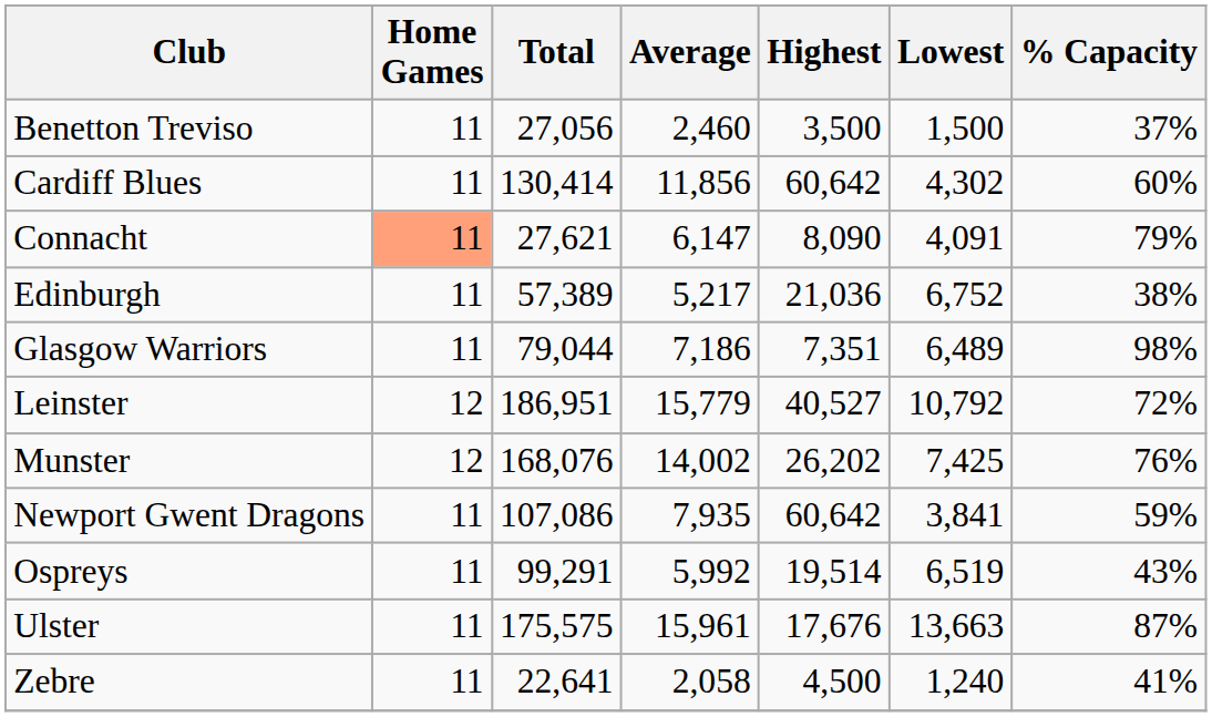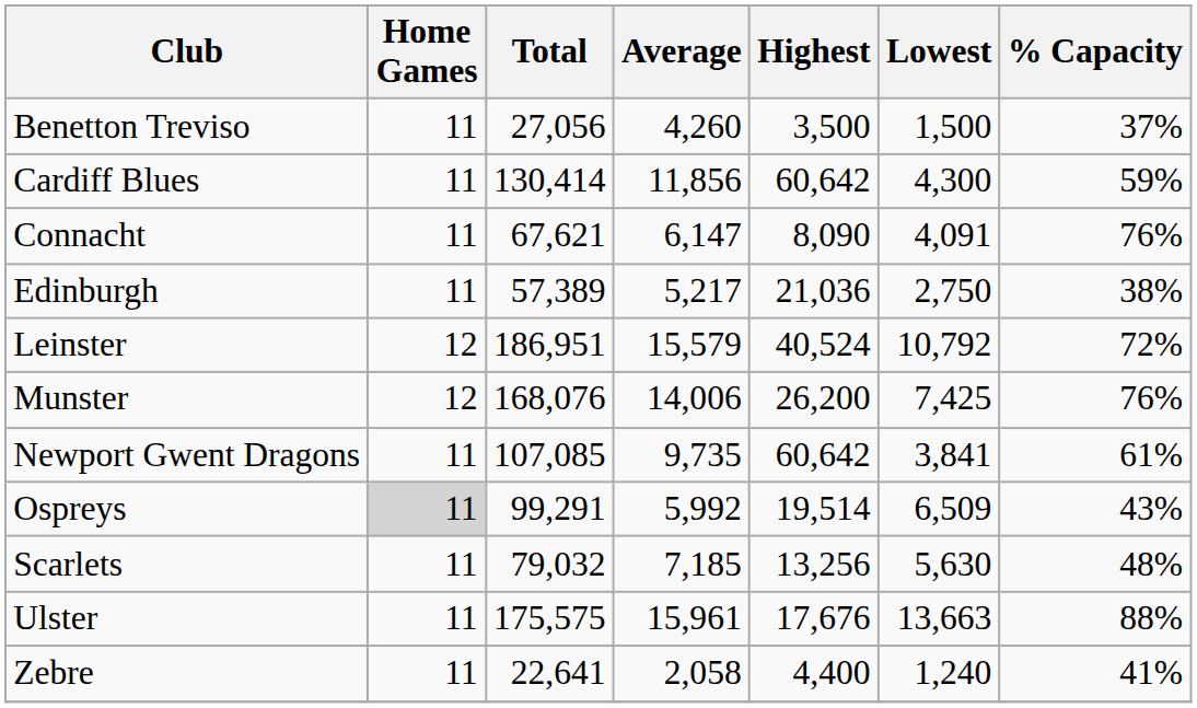 <table class="wikitable sortable" style="text-align:right">
 <tr>
 <th>Club</th>
 <th>Home<br>Games</th>
 <th>Total</th>
 <th>Average</th>
 <th>Highest</th>
 <th>Lowest</th>
 <th>% Capacity</th>
 </tr>
 <tr>
 <td style="text-align:left"> Benetton Treviso</td>
 <td>11</td>
 <td>27,056</td>
-<td>2,460</td>
+<td>4,260</td>
 <td>3,500</td>
 <td>1,500</td>
 <td>37%</td>
 </tr>
 <tr>
 <td style="text-align:left"> Cardiff Blues</td>
 <td>11</td>
 <td>130,414</td>
 <td>11,856</td>
 <td>60,642</td>
-<td>4,302</td>
-<td>60%</td>
+<td>4,300</td>
+<td>59%</td>
 </tr>
 <tr>
 <td style="text-align:left"> Connacht</td>
-<td style="background: lightsalmon;">11</td>
-<td>27,621</td>
+<td>11</td>
+<td>67,621</td>
 <td>6,147</td>
 <td>8,090</td>
 <td>4,091</td>
-<td>79%</td>
+<td>76%</td>
 </tr>
 <tr>
 <td style="text-align:left"> Edinburgh</td>
 <td>11</td>
 <td>57,389</td>
 <td>5,217</td>
 <td>21,036</td>
-<td>6,752</td>
+<td>2,750</td>
 <td>38%</td>
-</tr>
-<tr>
-<td style="text-align:left"> Glasgow Warriors</td>
-<td>11</td>
-<td>79,044</td>
-<td>7,186</td>
-<td>7,351</td>
-<td>6,489</td>
-<td>98%</td>
 </tr>
 <tr>
 <td style="text-align:left"> Leinster</td>
 <td>12</td>
 <td>186,951</td>
-<td>15,779</td>
-<td>40,527</td>
+<td>15,579</td>
+<td>40,524</td>
 <td>10,792</td>
 <td>72%</td>
 </tr>
 <tr>
 <td style="text-align:left"> Munster</td>
 <td>12</td>
 <td>168,076</td>
-<td>14,002</td>
-<td>26,202</td>
+<td>14,006</td>
+<td>26,200</td>
 <td>7,425</td>
 <td>76%</td>
 </tr>
 <tr>
 <td style="text-align:left"> Newport Gwent Dragons</td>
 <td>11</td>
-<td>107,086</td>
-<td>7,935</td>
+<td>107,085</td>
+<td>9,735</td>
 <td>60,642</td>
 <td>3,841</td>
-<td>59%</td>
+<td>61%</td>
 </tr>
 <tr>
 <td style="text-align:left"> Ospreys</td>
-<td>11</td>
+<td style="background: lightgrey;">11</td>
 <td>99,291</td>
 <td>5,992</td>
 <td>19,514</td>
-<td>6,519</td>
+<td>6,509</td>
 <td>43%</td>
+</tr>
+<tr>
+<td style="text-align:left"> Scarlets</td>
+<td>11</td>
+<td>79,032</td>
+<td>7,185</td>
+<td>13,256</td>
+<td>5,630</td>
+<td>48%</td>
 </tr>
 <tr>
 <td style="text-align:left"> Ulster</td>
 <td>11</td>
 <td>175,575</td>
 <td>15,961</td>
 <td>17,676</td>
 <td>13,663</td>
-<td>87%</td>
+<td>88%</td>
 </tr>
 <tr>
 <td style="text-align:left"> Zebre</td>
 <td>11</td>
 <td>22,641</td>
 <td>2,058</td>
-<td>4,500</td>
+<td>4,400</td>
 <td>1,240</td>
 <td>41%</td>
 </tr>
 <tr>
 </tr>
 </table>
